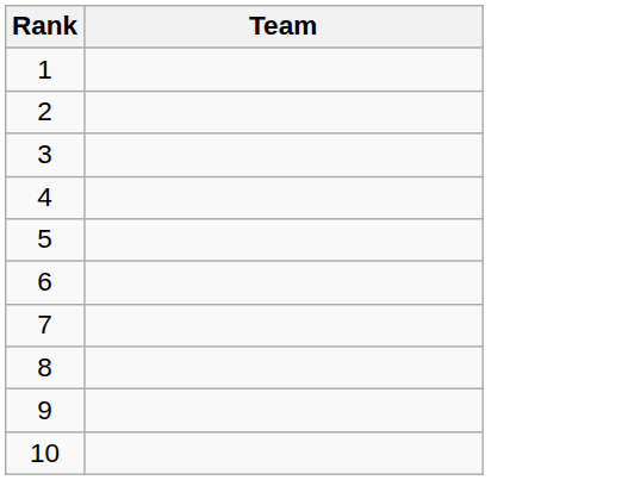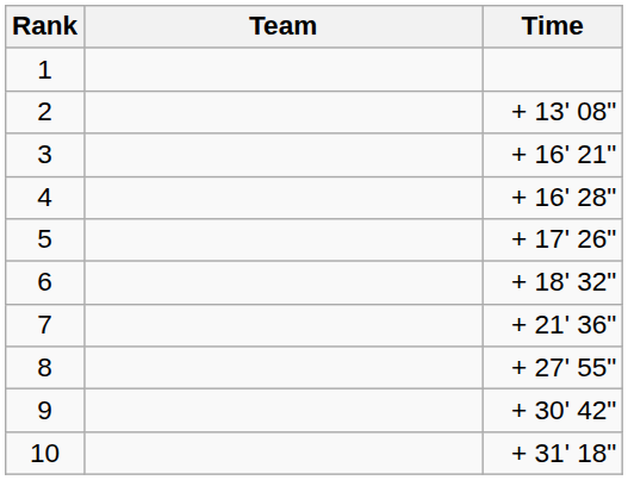 <table class="wikitable">
 <tr>
 <th>Rank</th>
 <th>Team</th>
+<th>Time</th>
 </tr>
 <tr>
 <td align=center>1</td>
 <td width=230> </td>
+<td width=76 align=right></td>
 </tr>
 <tr>
 <td align=center>2</td>
 <td> </td>
+<td align=right>+ 13' 08"</td>
 </tr>
 <tr>
 <td align=center>3</td>
 <td> </td>
+<td align=right>+ 16' 21"</td>
 </tr>
 <tr>
 <td align=center>4</td>
 <td> </td>
+<td align=right>+ 16' 28"</td>
 </tr>
 <tr>
 <td align=center>5</td>
 <td> </td>
+<td align=right>+ 17' 26"</td>
 </tr>
 <tr>
 <td align=center>6</td>
 <td> </td>
+<td align=right>+ 18' 32"</td>
 </tr>
 <tr>
 <td align=center>7</td>
 <td> </td>
+<td align=right>+ 21' 36"</td>
 </tr>
 <tr>
 <td align=center>8</td>
 <td> </td>
+<td align=right>+ 27' 55"</td>
 </tr>
 <tr>
 <td align=center>9</td>
 <td> </td>
+<td align=right>+ 30' 42"</td>
 </tr>
 <tr>
 <td align=center>10</td>
 <td> </td>
+<td align=right>+ 31' 18"</td>
 </tr>
 </table>
